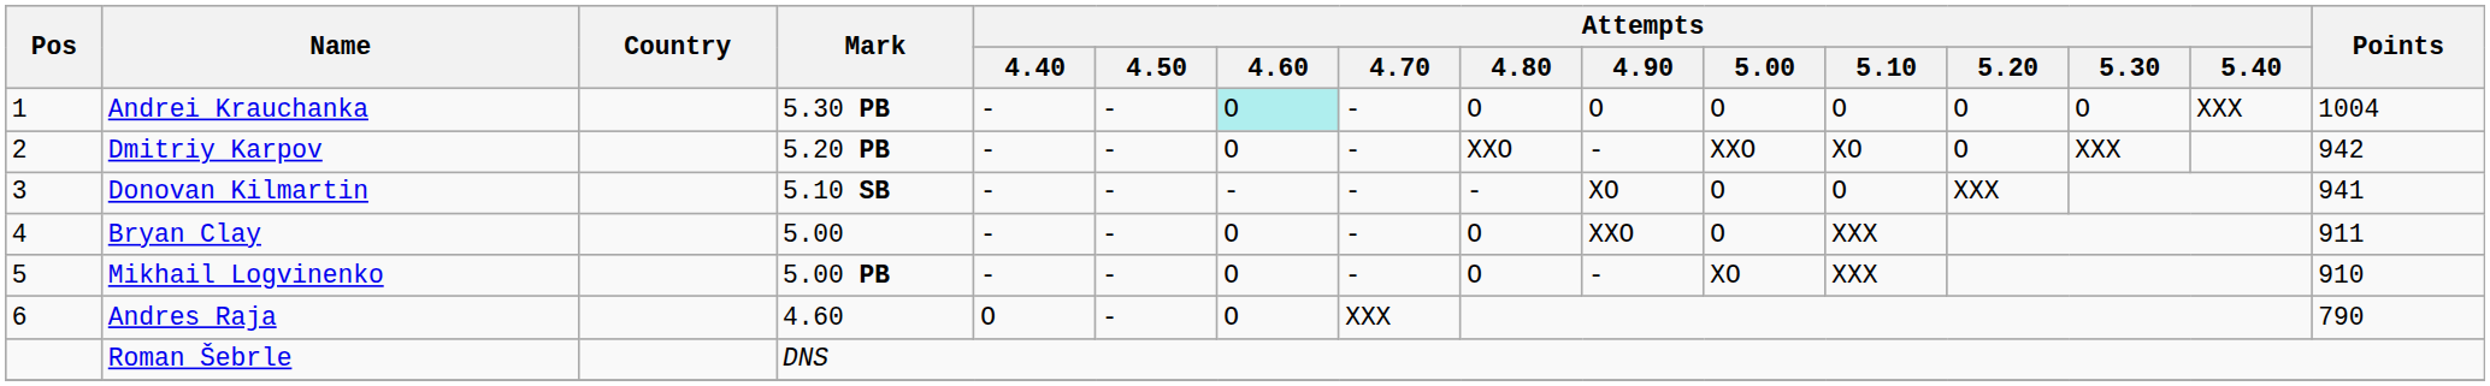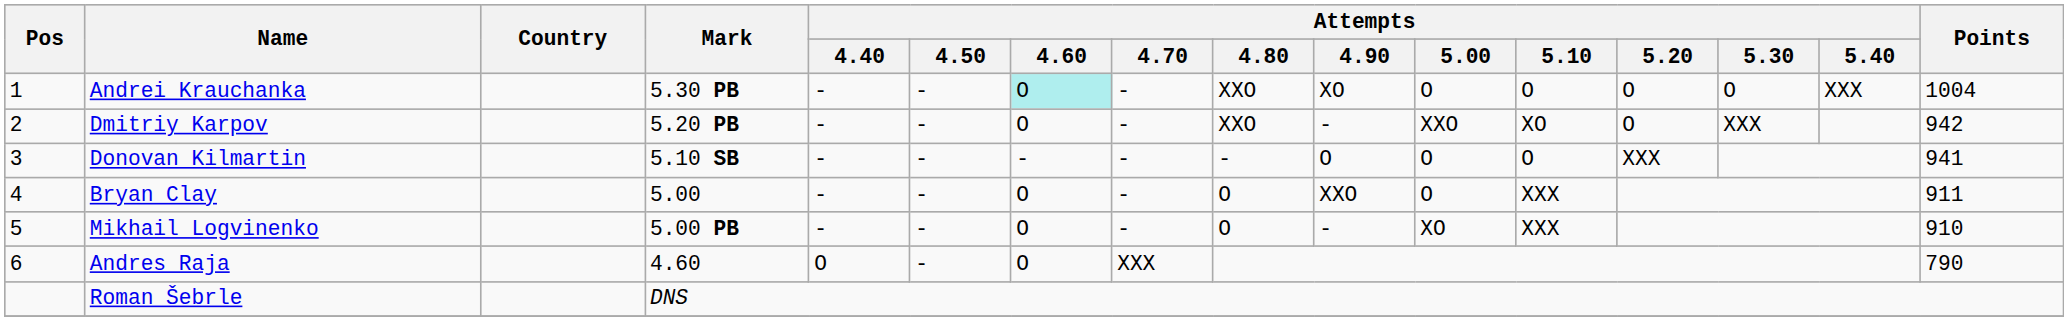 <table class="wikitable" width=100%>
 <tr>
 <th rowspan=2>Pos</th>
 <th rowspan=2>Name</th>
 <th rowspan=2>Country</th>
 <th rowspan=2>Mark</th>
 <th colspan=11>Attempts</th>
 <th rowspan=2>Points</th>
 </tr>
 <tr>
 <th>4.40</th>
 <th>4.50</th>
 <th>4.60</th>
 <th>4.70</th>
 <th>4.80</th>
 <th>4.90</th>
 <th>5.00</th>
 <th>5.10</th>
 <th>5.20</th>
 <th>5.30</th>
 <th>5.40</th>
 </tr>
 <tr>
 <td>1</td>
 <td><a href='#'>Andrei Krauchanka</a></td>
 <td></td>
 <td>5.30 <strong>PB</strong></td>
 <td>-</td>
 <td>-</td>
 <td style="background: paleturquoise;">O</td>
 <td>-</td>
-<td>O</td>
-<td>O</td>
+<td>XXO</td>
+<td>XO</td>
 <td>O</td>
 <td>O</td>
 <td>O</td>
 <td>O</td>
 <td>XXX</td>
 <td>1004</td>
 </tr>
 <tr>
 <td>2</td>
 <td><a href='#'>Dmitriy Karpov</a></td>
 <td></td>
 <td>5.20 <strong>PB</strong></td>
 <td>-</td>
 <td>-</td>
 <td>O</td>
 <td>-</td>
 <td>XXO</td>
 <td>-</td>
 <td>XXO</td>
 <td>XO</td>
 <td>O</td>
 <td>XXX</td>
 <td></td>
 <td>942</td>
 </tr>
 <tr>
 <td>3</td>
 <td><a href='#'>Donovan Kilmartin</a></td>
 <td></td>
 <td>5.10 <strong>SB</strong></td>
 <td>-</td>
 <td>-</td>
 <td>-</td>
 <td>-</td>
 <td>-</td>
-<td>XO</td>
+<td>O</td>
 <td>O</td>
 <td>O</td>
 <td>XXX</td>
 <td colspan=2></td>
 <td>941</td>
 </tr>
 <tr>
 <td>4</td>
 <td><a href='#'>Bryan Clay</a></td>
 <td></td>
 <td>5.00</td>
 <td>-</td>
 <td>-</td>
 <td>O</td>
 <td>-</td>
 <td>O</td>
 <td>XXO</td>
 <td>O</td>
 <td>XXX</td>
 <td colspan=3></td>
 <td>911</td>
 </tr>
 <tr>
 <td>5</td>
 <td><a href='#'>Mikhail Logvinenko</a></td>
 <td></td>
 <td>5.00 <strong>PB</strong></td>
 <td>-</td>
 <td>-</td>
 <td>O</td>
 <td>-</td>
 <td>O</td>
 <td>-</td>
 <td>XO</td>
 <td>XXX</td>
 <td colspan=3></td>
 <td>910</td>
 </tr>
 <tr>
 <td>6</td>
 <td><a href='#'>Andres Raja</a></td>
 <td></td>
 <td>4.60</td>
 <td>O</td>
 <td>-</td>
 <td>O</td>
 <td>XXX</td>
 <td colspan=7></td>
 <td>790</td>
 </tr>
 <tr>
 <td></td>
 <td><a href='#'>Roman Šebrle</a></td>
 <td></td>
 <td colspan=13><em>DNS</em></td>
 </tr>
 <tr>
 </tr>
 </table>
